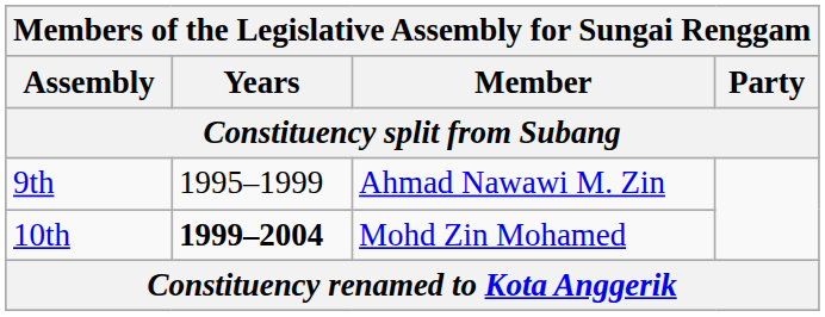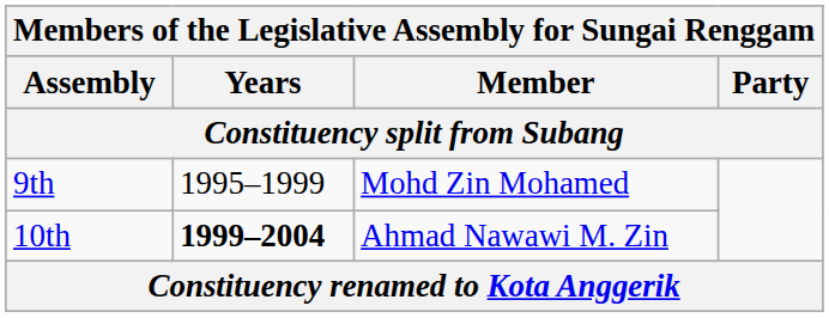 <table class=wikitable>
 <tr>
 <th colspan=4>Members of the Legislative Assembly for Sungai Renggam</th>
 </tr>
 <tr>
 <th>Assembly</th>
 <th>Years</th>
 <th>Member</th>
 <th>Party</th>
 </tr>
 <tr>
 <th colspan=4 align=center><em>Constituency split from Subang</em></th>
 </tr>
 <tr>
 <td><a href='#'>9th</a></td>
 <td>1995–1999</td>
-<td><a href='#'>Ahmad Nawawi M. Zin</a></td>
+<td><a href='#'>Mohd Zin Mohamed</a></td>
 <td rowspan=2 bgcolor=></td>
 </tr>
 <tr>
 <td><a href='#'>10th</a></td>
 <td><strong>1999–2004</strong></td>
-<td><a href='#'>Mohd Zin Mohamed</a></td>
+<td><a href='#'>Ahmad Nawawi M. Zin</a></td>
 </tr>
 <tr>
 <th colspan=4 align=center><em>Constituency renamed to <a href='#'>Kota Anggerik</a></em></th>
 </tr>
 </table>
